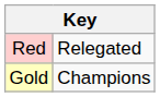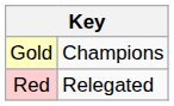 <table class="wikitable" style="font-size:85%">
 <tr>
 <th colspan=2>Key</th>
 </tr>
 <tr>
+<td style="background:#ffffbf; text-align: center;">Gold</td>
+<td>Champions</td>
+</tr>
+<tr>
 <td style="background:#ffcfcf; text-align: center;">Red</td>
 <td>Relegated</td>
 </tr>
-<tr>
-<td style="background:#ffffbf; text-align: center;">Gold</td>
-<td>Champions</td>
-</tr>
 </table>
